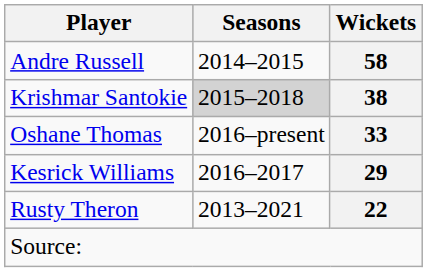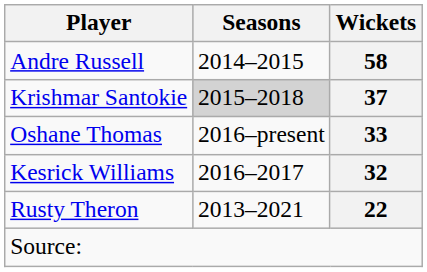 <table class="wikitable" style="font-size:100%">
 <tr>
 <th>Player</th>
 <th>Seasons</th>
 <th>Wickets</th>
 </tr>
 <tr>
 <td><a href='#'>Andre Russell</a></td>
 <td>2014–2015</td>
 <th>58</th>
 </tr>
 <tr>
 <td><a href='#'>Krishmar Santokie</a></td>
 <td style="background: lightgrey;">2015–2018</td>
-<th>38</th>
+<th>37</th>
 </tr>
 <tr>
 <td><a href='#'>Oshane Thomas</a></td>
 <td>2016–present</td>
 <th>33</th>
 </tr>
 <tr>
 <td><a href='#'>Kesrick Williams</a></td>
 <td>2016–2017</td>
-<th>29</th>
+<th>32</th>
 </tr>
 <tr>
 <td><a href='#'>Rusty Theron</a></td>
 <td>2013–2021</td>
 <th>22</th>
 </tr>
 <tr>
 <td colspan="3" style="text-align:left">Source: </td>
 </tr>
 </table>
